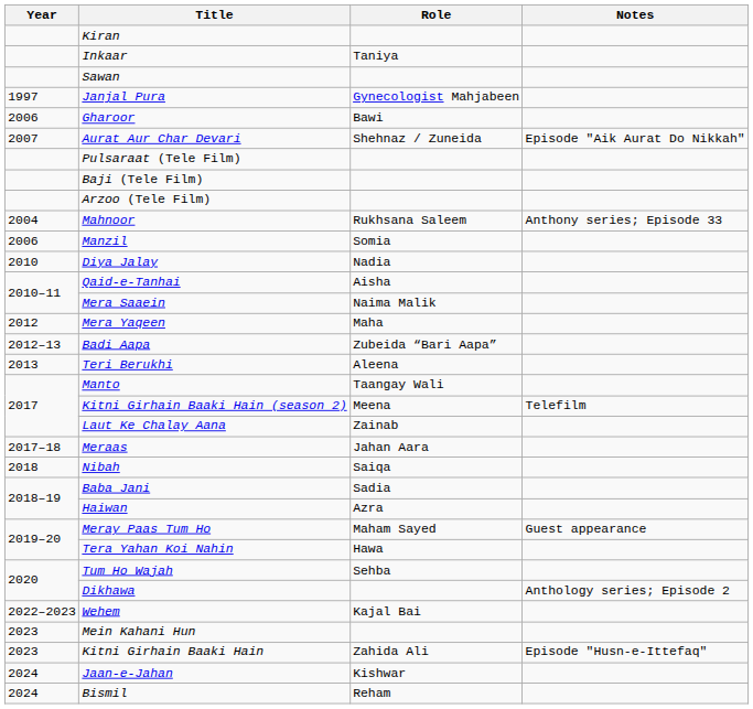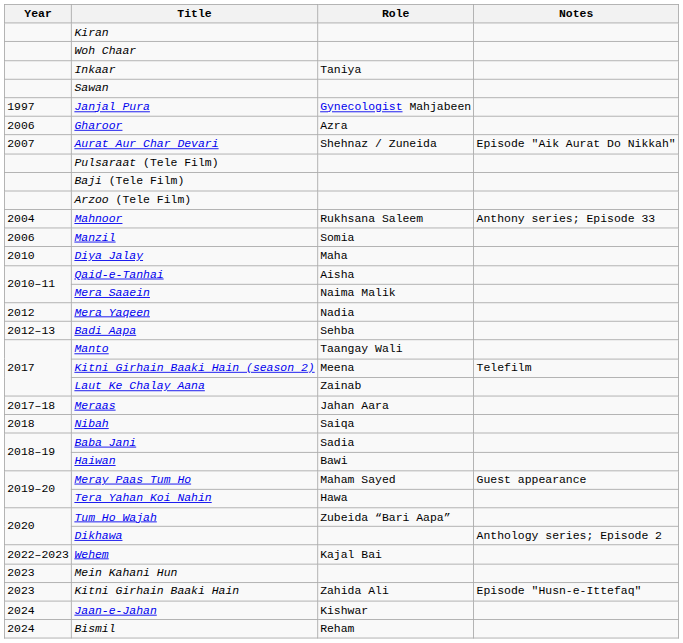 <table class="wikitable">
 <tr>
 <th>Year</th>
 <th>Title</th>
 <th>Role</th>
 <th>Notes</th>
 </tr>
 <tr>
 <td></td>
 <td><em>Kiran</em></td>
+<td></td>
+<td></td>
+</tr>
+<tr>
+<td></td>
+<td><em>Woh Chaar</em></td>
 <td></td>
 <td></td>
 </tr>
 <tr>
 <td></td>
 <td><em>Inkaar</em></td>
 <td>Taniya</td>
 <td></td>
 </tr>
 <tr>
 <td></td>
 <td><em>Sawan</em></td>
 <td></td>
 <td></td>
 </tr>
 <tr>
 <td>1997</td>
 <td><em><a href='#'>Janjal Pura</a></em></td>
 <td><a href='#'>Gynecologist</a> Mahjabeen</td>
 <td></td>
 </tr>
 <tr>
 <td>2006</td>
 <td><em><a href='#'>Gharoor</a></em></td>
-<td>Bawi</td>
+<td>Azra</td>
 <td></td>
 </tr>
 <tr>
 <td>2007</td>
 <td><em><a href='#'>Aurat Aur Char Devari</a></em></td>
 <td>Shehnaz / Zuneida</td>
 <td>Episode "Aik Aurat Do Nikkah"</td>
 </tr>
 <tr>
 <td></td>
 <td><em>Pulsaraat</em> (Tele Film)</td>
 <td></td>
 <td></td>
 </tr>
 <tr>
 <td></td>
 <td><em>Baji</em> (Tele Film)</td>
 <td></td>
 <td></td>
 </tr>
 <tr>
 <td></td>
 <td><em>Arzoo</em> (Tele Film)</td>
 <td></td>
 <td></td>
 </tr>
 <tr>
 <td>2004</td>
 <td><em><a href='#'>Mahnoor</a></em></td>
 <td>Rukhsana Saleem</td>
 <td>Anthony series; Episode 33</td>
 </tr>
 <tr>
 <td>2006</td>
 <td><em><a href='#'>Manzil</a></em></td>
 <td>Somia</td>
 <td></td>
 </tr>
 <tr>
 <td>2010</td>
 <td><em><a href='#'>Diya Jalay</a></em></td>
-<td>Nadia</td>
+<td>Maha</td>
 <td></td>
 </tr>
 <tr>
 <td rowspan="2">2010–11</td>
 <td><em><a href='#'>Qaid-e-Tanhai</a></em></td>
 <td>Aisha</td>
 <td></td>
 </tr>
 <tr>
 <td><em><a href='#'>Mera Saaein</a></em></td>
 <td>Naima Malik</td>
 <td></td>
 </tr>
 <tr>
 <td>2012</td>
 <td><em><a href='#'>Mera Yaqeen</a></em></td>
-<td>Maha</td>
+<td>Nadia</td>
 <td></td>
 </tr>
 <tr>
 <td>2012–13</td>
 <td><em><a href='#'>Badi Aapa</a></em></td>
-<td>Zubeida “Bari Aapa”</td>
-<td></td>
-</tr>
-<tr>
-<td>2013</td>
-<td><em><a href='#'>Teri Berukhi</a></em></td>
-<td>Aleena</td>
+<td>Sehba</td>
 <td></td>
 </tr>
 <tr>
 <td rowspan="3">2017</td>
 <td><em><a href='#'>Manto</a></em></td>
 <td>Taangay Wali</td>
 <td></td>
 </tr>
 <tr>
 <td><em><a href='#'>Kitni Girhain Baaki Hain (season 2)</a></em></td>
 <td>Meena</td>
 <td>Telefilm</td>
 </tr>
 <tr>
 <td><em><a href='#'>Laut Ke Chalay Aana</a></em></td>
 <td>Zainab</td>
 <td></td>
 </tr>
 <tr>
 <td>2017–18</td>
 <td><em><a href='#'>Meraas</a></em></td>
 <td>Jahan Aara</td>
 <td></td>
 </tr>
 <tr>
 <td>2018</td>
 <td><em><a href='#'>Nibah</a></em></td>
 <td>Saiqa</td>
 <td></td>
 </tr>
 <tr>
 <td rowspan="2">2018–19</td>
 <td><em><a href='#'>Baba Jani</a></em></td>
 <td>Sadia</td>
 <td></td>
 </tr>
 <tr>
 <td><em><a href='#'>Haiwan</a></em></td>
-<td>Azra</td>
+<td>Bawi</td>
 <td></td>
 </tr>
 <tr>
 <td rowspan="2">2019–20</td>
 <td><em><a href='#'>Meray Paas Tum Ho</a></em></td>
 <td>Maham Sayed</td>
 <td>Guest appearance</td>
 </tr>
 <tr>
 <td><em><a href='#'>Tera Yahan Koi Nahin</a></em></td>
 <td>Hawa</td>
 <td></td>
 </tr>
 <tr>
 <td rowspan="2">2020</td>
 <td><em><a href='#'>Tum Ho Wajah</a></em></td>
-<td>Sehba</td>
+<td>Zubeida “Bari Aapa”</td>
 <td></td>
 </tr>
 <tr>
 <td><em><a href='#'>Dikhawa</a></em></td>
 <td></td>
 <td>Anthology series; Episode 2</td>
 </tr>
 <tr>
 <td>2022–2023</td>
 <td><em><a href='#'>Wehem</a></em></td>
 <td>Kajal Bai</td>
 <td></td>
 </tr>
 <tr>
 <td>2023</td>
 <td><em>Mein Kahani Hun</em></td>
 <td></td>
 <td></td>
 </tr>
 <tr>
 <td>2023</td>
 <td><em>Kitni Girhain Baaki Hain</em></td>
 <td>Zahida Ali</td>
 <td>Episode "Husn-e-Ittefaq"</td>
 </tr>
 <tr>
 <td>2024</td>
 <td><em><a href='#'>Jaan-e-Jahan</a></em></td>
 <td>Kishwar</td>
 <td></td>
 </tr>
 <tr>
 <td>2024</td>
 <td><em>Bismil</em></td>
 <td>Reham</td>
 <td></td>
 </tr>
 </table>
